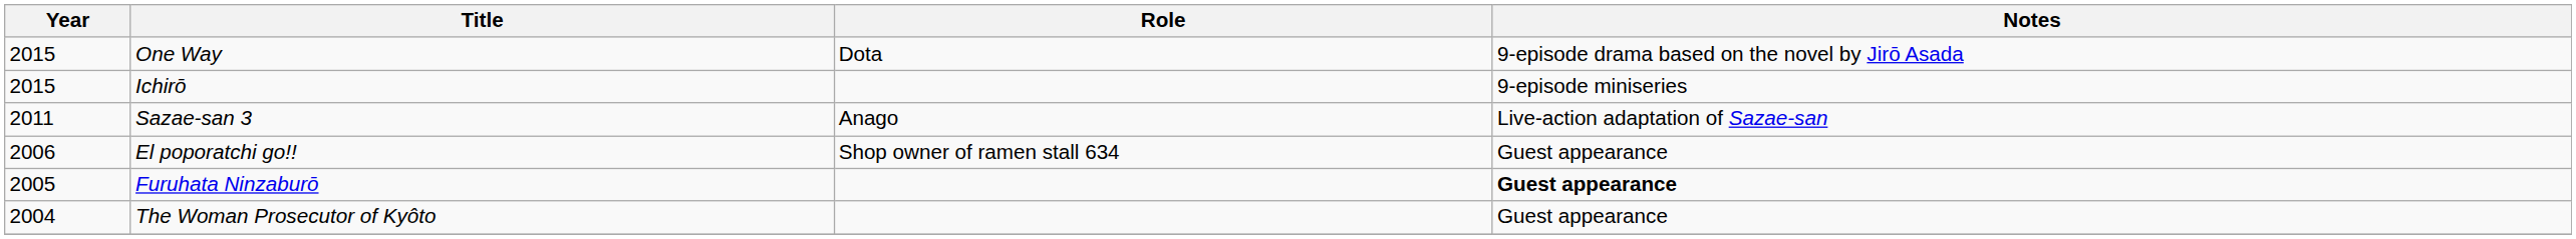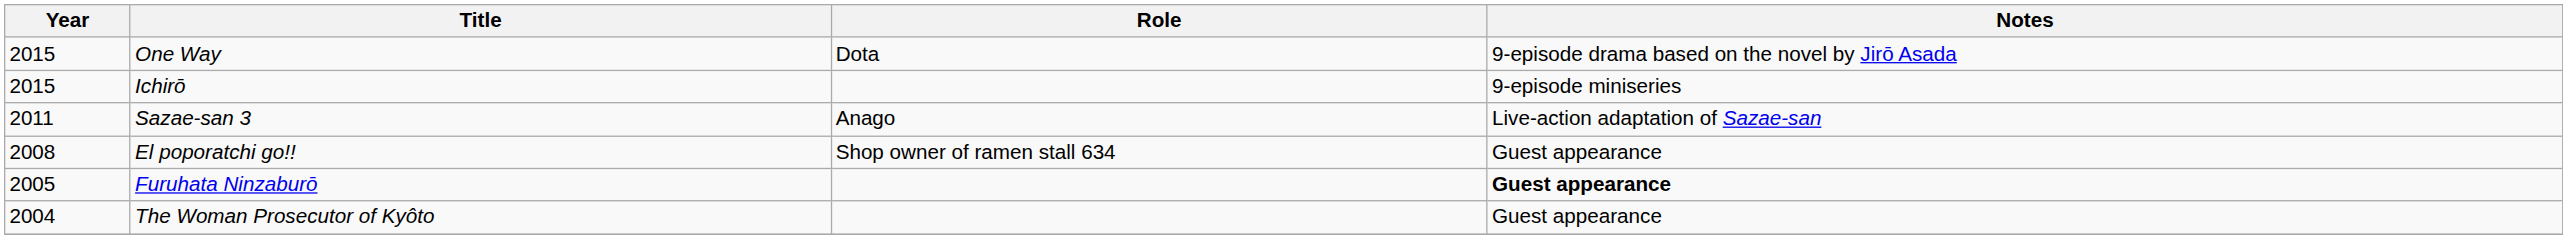 <table class="wikitable" style="width:100%; text-align:;">
 <tr>
 <th>Year</th>
 <th>Title</th>
 <th>Role</th>
 <th>Notes</th>
 </tr>
 <tr>
 <td>2015</td>
 <td><em>One Way</em></td>
 <td>Dota</td>
 <td>9-episode drama based on the novel by <a href='#'>Jirō Asada</a></td>
 </tr>
 <tr>
 <td>2015</td>
 <td><em>Ichirō</em></td>
 <td></td>
 <td>9-episode miniseries</td>
 </tr>
 <tr>
 <td>2011</td>
 <td><em>Sazae-san 3</em></td>
 <td>Anago</td>
 <td>Live-action adaptation of <em><a href='#'>Sazae-san</a></em></td>
 </tr>
 <tr>
-<td>2006</td>
+<td>2008</td>
 <td><em>El poporatchi go!!</em></td>
 <td>Shop owner of ramen stall 634</td>
 <td>Guest appearance</td>
 </tr>
 <tr>
 <td>2005</td>
 <td><em><a href='#'>Furuhata Ninzaburō</a></em></td>
 <td></td>
 <td><strong>Guest appearance</strong></td>
 </tr>
 <tr>
 <td>2004</td>
 <td><em>The Woman Prosecutor of Kyôto</em></td>
 <td></td>
 <td>Guest appearance</td>
 </tr>
 <tr>
 </tr>
 </table>
